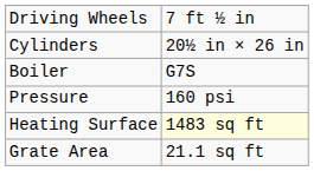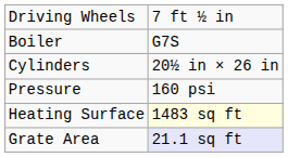 <table class="wikitable">
 <tr>
 <td>Driving Wheels</td>
 <td>7 ft ½ in</td>
 </tr>
 <tr>
+<td>Boiler</td>
+<td>G7S</td>
+</tr>
+<tr>
 <td>Cylinders</td>
 <td>20½ in × 26 in</td>
-</tr>
-<tr>
-<td>Boiler</td>
-<td>G7S</td>
 </tr>
 <tr>
 <td>Pressure</td>
 <td>160 psi</td>
 </tr>
 <tr>
 <td>Heating Surface</td>
 <td style="background: lightyellow;">1483 sq ft</td>
 </tr>
 <tr>
 <td>Grate Area</td>
-<td>21.1 sq ft</td>
+<td style="background: lavender;">21.1 sq ft</td>
 </tr>
 </table>
